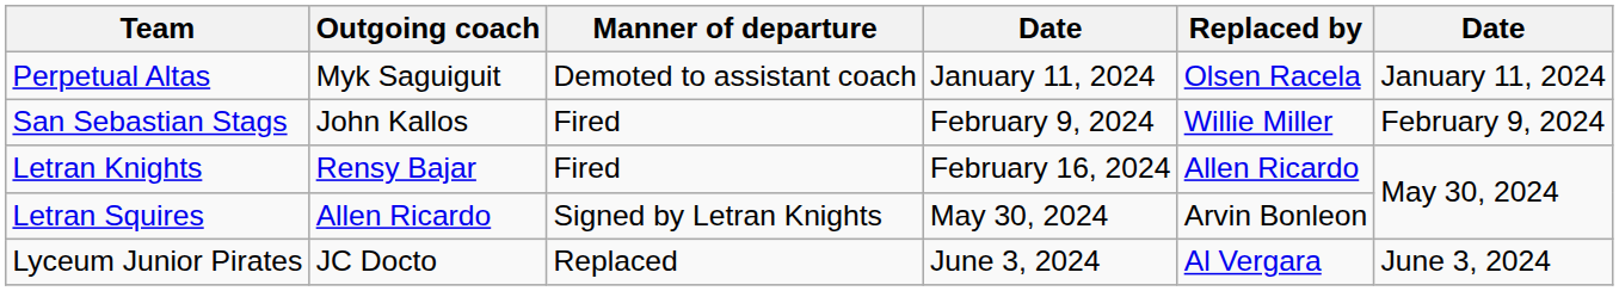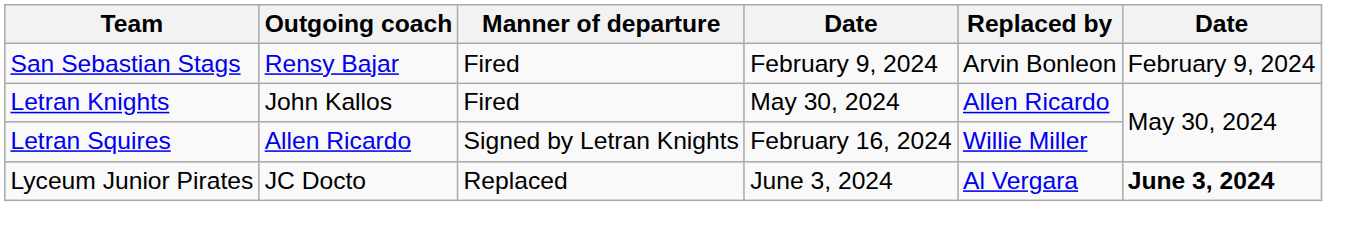 <table class="wikitable">
 <tr>
 <th>Team</th>
 <th>Outgoing coach</th>
 <th>Manner of departure</th>
 <th>Date</th>
 <th>Replaced by</th>
 <th>Date</th>
 </tr>
 <tr>
-<td><a href='#'>Perpetual Altas</a></td>
-<td>Myk Saguiguit</td>
-<td>Demoted to assistant coach</td>
-<td>January 11, 2024</td>
-<td><a href='#'>Olsen Racela</a></td>
-<td>January 11, 2024</td>
-</tr>
-<tr>
 <td><a href='#'>San Sebastian Stags</a></td>
-<td>John Kallos</td>
+<td><a href='#'>Rensy Bajar</a></td>
 <td>Fired</td>
 <td>February 9, 2024</td>
-<td><a href='#'>Willie Miller</a></td>
+<td>Arvin Bonleon</td>
 <td>February 9, 2024</td>
 </tr>
 <tr>
 <td><a href='#'>Letran Knights</a></td>
-<td><a href='#'>Rensy Bajar</a></td>
+<td>John Kallos</td>
 <td>Fired</td>
-<td>February 16, 2024</td>
+<td>May 30, 2024</td>
 <td><a href='#'>Allen Ricardo</a></td>
 <td rowspan="2">May 30, 2024</td>
 </tr>
 <tr>
 <td><a href='#'>Letran Squires</a></td>
 <td><a href='#'>Allen Ricardo</a></td>
 <td>Signed by Letran Knights</td>
-<td>May 30, 2024</td>
-<td>Arvin Bonleon</td>
+<td>February 16, 2024</td>
+<td><a href='#'>Willie Miller</a></td>
 </tr>
 <tr>
 <td>Lyceum Junior Pirates</td>
 <td>JC Docto</td>
 <td>Replaced</td>
 <td>June 3, 2024</td>
 <td><a href='#'>Al Vergara</a></td>
-<td>June 3, 2024</td>
+<td><strong>June 3, 2024</strong></td>
 </tr>
 </table>
